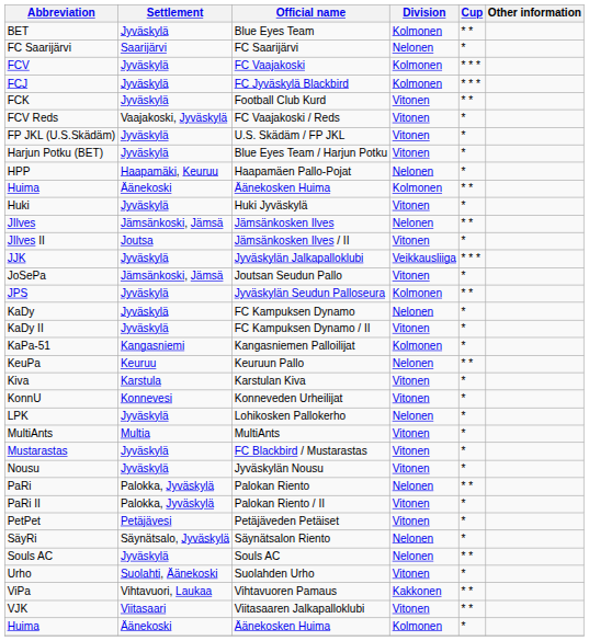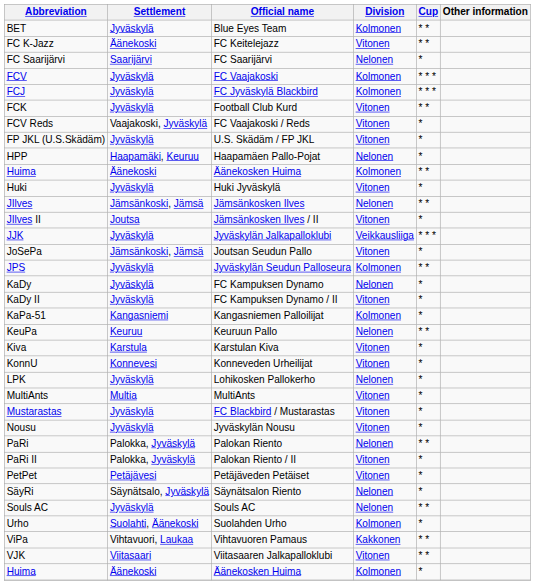 <table class="wikitable" style="text-align:left">
 <tr>
 <th style= width="120px"><a href='#'>Abbreviation</a></th>
 <th style= width="110px"><a href='#'>Settlement</a></th>
 <th style= width="200px"><a href='#'>Official name</a></th>
 <th style= width="80px"><a href='#'>Division</a></th>
 <th style= width="40px"><a href='#'>Cup</a></th>
 <th style= width="300px">Other information</th>
 </tr>
 <tr>
 <td>BET</td>
 <td><a href='#'>Jyväskylä</a></td>
 <td>Blue Eyes Team</td>
 <td><a href='#'>Kolmonen</a></td>
+<td>* *</td>
+<td></td>
+</tr>
+<tr>
+<td>FC K-Jazz</td>
+<td><a href='#'>Äänekoski</a></td>
+<td>FC Keitelejazz</td>
+<td><a href='#'>Vitonen</a></td>
 <td>* *</td>
 <td></td>
 </tr>
 <tr>
 <td>FC Saarijärvi</td>
 <td><a href='#'>Saarijärvi</a></td>
 <td>FC Saarijärvi</td>
 <td><a href='#'>Nelonen</a></td>
 <td>*</td>
 <td></td>
 </tr>
 <tr>
 <td><a href='#'>FCV</a></td>
 <td><a href='#'>Jyväskylä</a></td>
 <td><a href='#'>FC Vaajakoski</a></td>
 <td><a href='#'>Kolmonen</a></td>
 <td>* * *</td>
 <td></td>
 </tr>
 <tr>
 <td><a href='#'>FCJ</a></td>
 <td><a href='#'>Jyväskylä</a></td>
 <td><a href='#'>FC Jyväskylä Blackbird</a></td>
 <td><a href='#'>Kolmonen</a></td>
 <td>* * *</td>
 <td></td>
 </tr>
 <tr>
 <td>FCK</td>
 <td><a href='#'>Jyväskylä</a></td>
 <td>Football Club Kurd</td>
 <td><a href='#'>Vitonen</a></td>
 <td>* *</td>
 <td></td>
 </tr>
 <tr>
 <td>FCV Reds</td>
 <td>Vaajakoski, <a href='#'>Jyväskylä</a></td>
 <td>FC Vaajakoski / Reds</td>
 <td><a href='#'>Vitonen</a></td>
 <td>*</td>
 <td></td>
 </tr>
 <tr>
 <td>FP JKL (U.S.Skädäm)</td>
 <td><a href='#'>Jyväskylä</a></td>
 <td>U.S. Skädäm / FP JKL</td>
-<td><a href='#'>Vitonen</a></td>
-<td>*</td>
-<td></td>
-</tr>
-<tr>
-<td>Harjun Potku (BET)</td>
-<td><a href='#'>Jyväskylä</a></td>
-<td>Blue Eyes Team / Harjun Potku</td>
 <td><a href='#'>Vitonen</a></td>
 <td>*</td>
 <td></td>
 </tr>
 <tr>
 <td>HPP</td>
 <td><a href='#'>Haapamäki</a>, <a href='#'>Keuruu</a></td>
 <td>Haapamäen Pallo-Pojat</td>
 <td><a href='#'>Nelonen</a></td>
 <td>*</td>
 <td></td>
 </tr>
 <tr>
 <td><a href='#'>Huima</a></td>
 <td><a href='#'>Äänekoski</a></td>
 <td><a href='#'>Äänekosken Huima</a></td>
 <td><a href='#'>Kolmonen</a></td>
 <td>* *</td>
 <td></td>
 </tr>
 <tr>
 <td>Huki</td>
 <td><a href='#'>Jyväskylä</a></td>
 <td>Huki Jyväskylä</td>
 <td><a href='#'>Vitonen</a></td>
 <td>*</td>
 <td></td>
 </tr>
 <tr>
 <td><a href='#'>JIlves</a></td>
 <td><a href='#'>Jämsänkoski</a>, <a href='#'>Jämsä</a></td>
 <td><a href='#'>Jämsänkosken Ilves</a></td>
 <td><a href='#'>Nelonen</a></td>
 <td>* *</td>
 <td></td>
 </tr>
 <tr>
 <td><a href='#'>JIlves</a> II</td>
 <td><a href='#'>Joutsa</a></td>
 <td><a href='#'>Jämsänkosken Ilves</a> / II</td>
 <td><a href='#'>Vitonen</a></td>
 <td>*</td>
 <td></td>
 </tr>
 <tr>
 <td><a href='#'>JJK</a></td>
 <td><a href='#'>Jyväskylä</a></td>
 <td><a href='#'>Jyväskylän Jalkapalloklubi</a></td>
 <td><a href='#'>Veikkausliiga</a></td>
 <td>* * *</td>
 <td></td>
 </tr>
 <tr>
 <td>JoSePa</td>
 <td><a href='#'>Jämsänkoski</a>, <a href='#'>Jämsä</a></td>
 <td>Joutsan Seudun Pallo</td>
 <td><a href='#'>Vitonen</a></td>
 <td>*</td>
 <td></td>
 </tr>
 <tr>
 <td><a href='#'>JPS</a></td>
 <td><a href='#'>Jyväskylä</a></td>
 <td><a href='#'>Jyväskylän Seudun Palloseura</a></td>
 <td><a href='#'>Kolmonen</a></td>
 <td>* *</td>
 <td></td>
 </tr>
 <tr>
 <td>KaDy</td>
 <td><a href='#'>Jyväskylä</a></td>
 <td>FC Kampuksen Dynamo</td>
 <td><a href='#'>Nelonen</a></td>
 <td>*</td>
 <td></td>
 </tr>
 <tr>
 <td>KaDy II</td>
 <td><a href='#'>Jyväskylä</a></td>
 <td>FC Kampuksen Dynamo / II</td>
 <td><a href='#'>Vitonen</a></td>
 <td>*</td>
 <td></td>
 </tr>
 <tr>
 <td>KaPa-51</td>
 <td><a href='#'>Kangasniemi</a></td>
 <td>Kangasniemen Palloilijat</td>
 <td><a href='#'>Kolmonen</a></td>
 <td>*</td>
 <td></td>
 </tr>
 <tr>
 <td>KeuPa</td>
 <td><a href='#'>Keuruu</a></td>
 <td>Keuruun Pallo</td>
 <td><a href='#'>Nelonen</a></td>
 <td>* *</td>
 <td></td>
 </tr>
 <tr>
 <td>Kiva</td>
 <td><a href='#'>Karstula</a></td>
 <td>Karstulan Kiva</td>
 <td><a href='#'>Vitonen</a></td>
 <td>*</td>
 <td></td>
 </tr>
 <tr>
 <td>KonnU</td>
 <td><a href='#'>Konnevesi</a></td>
 <td>Konneveden Urheilijat</td>
 <td><a href='#'>Vitonen</a></td>
 <td>*</td>
 <td></td>
 </tr>
 <tr>
 <td>LPK</td>
 <td><a href='#'>Jyväskylä</a></td>
 <td>Lohikosken Pallokerho</td>
 <td><a href='#'>Nelonen</a></td>
 <td>*</td>
 <td></td>
 </tr>
 <tr>
 <td>MultiAnts</td>
 <td><a href='#'>Multia</a></td>
 <td>MultiAnts</td>
 <td><a href='#'>Vitonen</a></td>
 <td>*</td>
 <td></td>
 </tr>
 <tr>
 <td><a href='#'>Mustarastas</a></td>
 <td><a href='#'>Jyväskylä</a></td>
 <td><a href='#'>FC Blackbird</a> / Mustarastas</td>
 <td><a href='#'>Vitonen</a></td>
 <td>*</td>
 <td></td>
 </tr>
 <tr>
 <td>Nousu</td>
 <td><a href='#'>Jyväskylä</a></td>
 <td>Jyväskylän Nousu</td>
 <td><a href='#'>Vitonen</a></td>
 <td>*</td>
 <td></td>
 </tr>
 <tr>
 <td>PaRi</td>
 <td>Palokka, <a href='#'>Jyväskylä</a></td>
 <td>Palokan Riento</td>
 <td><a href='#'>Nelonen</a></td>
 <td>* *</td>
 <td></td>
 </tr>
 <tr>
 <td>PaRi II</td>
 <td>Palokka, <a href='#'>Jyväskylä</a></td>
 <td>Palokan Riento / II</td>
 <td><a href='#'>Vitonen</a></td>
 <td>*</td>
 <td></td>
 </tr>
 <tr>
 <td>PetPet</td>
 <td><a href='#'>Petäjävesi</a></td>
 <td>Petäjäveden Petäiset</td>
 <td><a href='#'>Vitonen</a></td>
 <td>*</td>
 <td></td>
 </tr>
 <tr>
 <td>SäyRi</td>
 <td>Säynätsalo, <a href='#'>Jyväskylä</a></td>
 <td>Säynätsalon Riento</td>
 <td><a href='#'>Nelonen</a></td>
 <td>*</td>
 <td></td>
 </tr>
 <tr>
 <td>Souls AC</td>
 <td><a href='#'>Jyväskylä</a></td>
 <td>Souls AC</td>
 <td><a href='#'>Nelonen</a></td>
 <td>* *</td>
 <td></td>
 </tr>
 <tr>
 <td>Urho</td>
 <td><a href='#'>Suolahti</a>, <a href='#'>Äänekoski</a></td>
 <td>Suolahden Urho</td>
-<td><a href='#'>Vitonen</a></td>
+<td><a href='#'>Kolmonen</a></td>
 <td>*</td>
 <td></td>
 </tr>
 <tr>
 <td>ViPa</td>
 <td>Vihtavuori, <a href='#'>Laukaa</a></td>
 <td>Vihtavuoren Pamaus</td>
 <td><a href='#'>Kakkonen</a></td>
 <td>* *</td>
 <td></td>
 </tr>
 <tr>
 <td>VJK</td>
 <td><a href='#'>Viitasaari</a></td>
 <td>Viitasaaren Jalkapalloklubi</td>
 <td><a href='#'>Vitonen</a></td>
 <td>* *</td>
 <td></td>
 </tr>
 <tr>
 <td><a href='#'>Huima</a></td>
 <td><a href='#'>Äänekoski</a></td>
 <td><a href='#'>Äänekosken Huima</a></td>
 <td><a href='#'>Kolmonen</a></td>
 <td>*</td>
 <td></td>
 </tr>
 <tr>
 </tr>
 </table>
